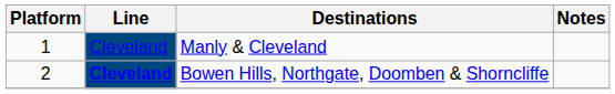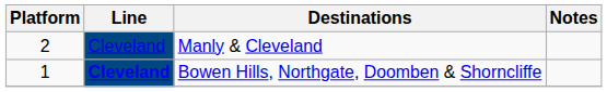 <table class="wikitable" style="float: none; margin: 0.5em; ">
 <tr>
 <th>Platform</th>
 <th>Line</th>
 <th>Destinations</th>
 <th>Notes</th>
 </tr>
 <tr>
-<td rowspan="1" style="text-align:center;">1</td>
+<td rowspan="1" style="text-align:center;">2</td>
 <td style=background:#00467f><a href='#'><span>Cleveland</span></a></td>
 <td><a href='#'>Manly</a> & <a href='#'>Cleveland</a></td>
 <td></td>
 </tr>
 <tr>
-<td rowspan="1" style="text-align:center;">2</td>
+<td rowspan="1" style="text-align:center;">1</td>
 <td style=background:#00467f><strong><a href='#'><span>Cleveland</span></a></strong></td>
 <td><a href='#'>Bowen Hills</a>, <a href='#'>Northgate</a>, <a href='#'>Doomben</a> & <a href='#'>Shorncliffe</a></td>
 <td></td>
 </tr>
 <tr>
 </tr>
 </table>
